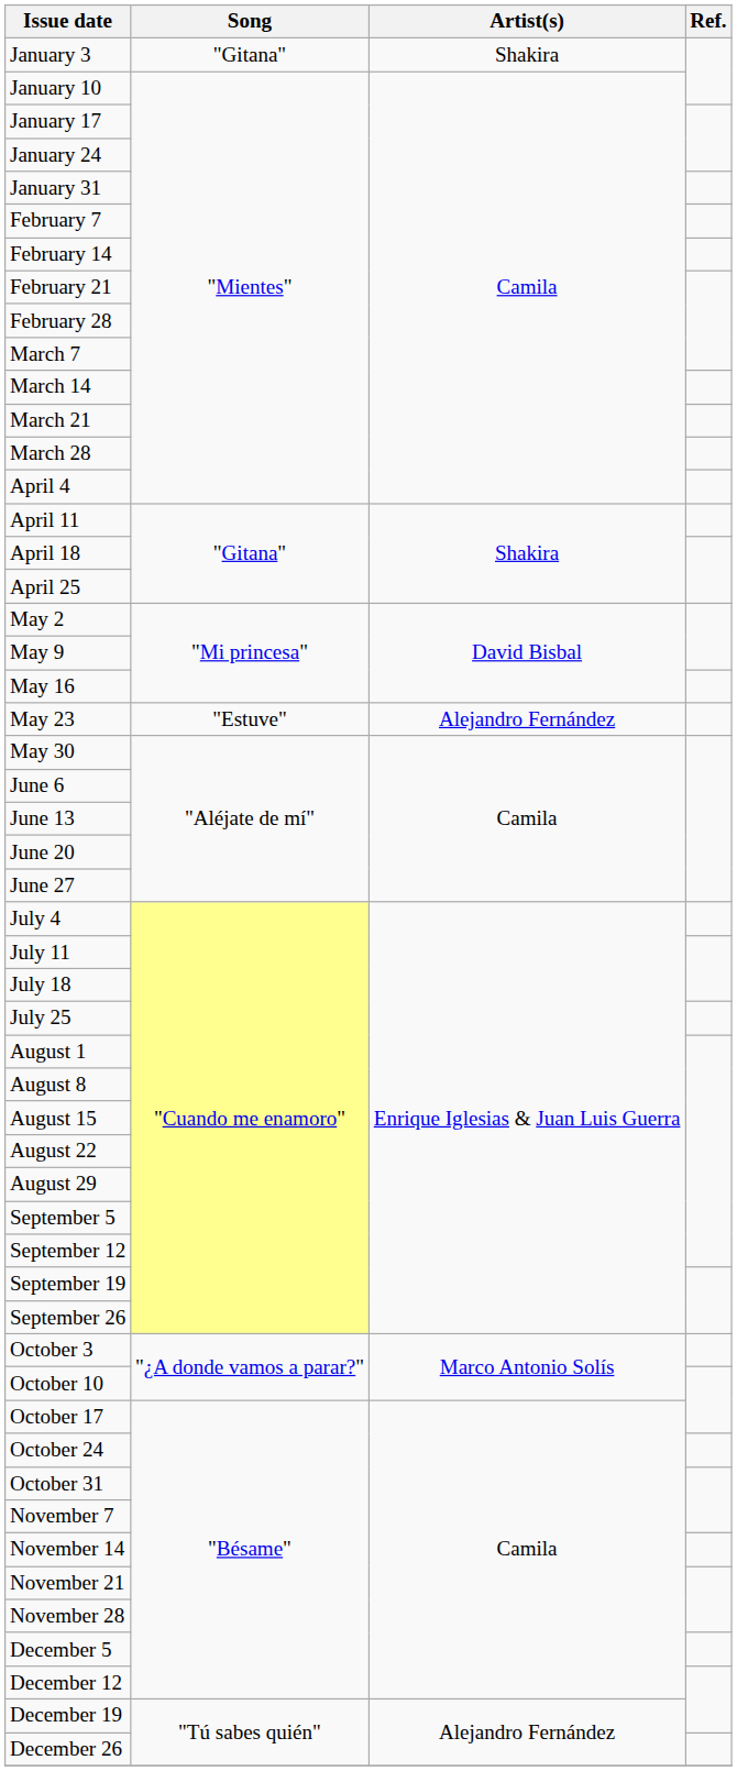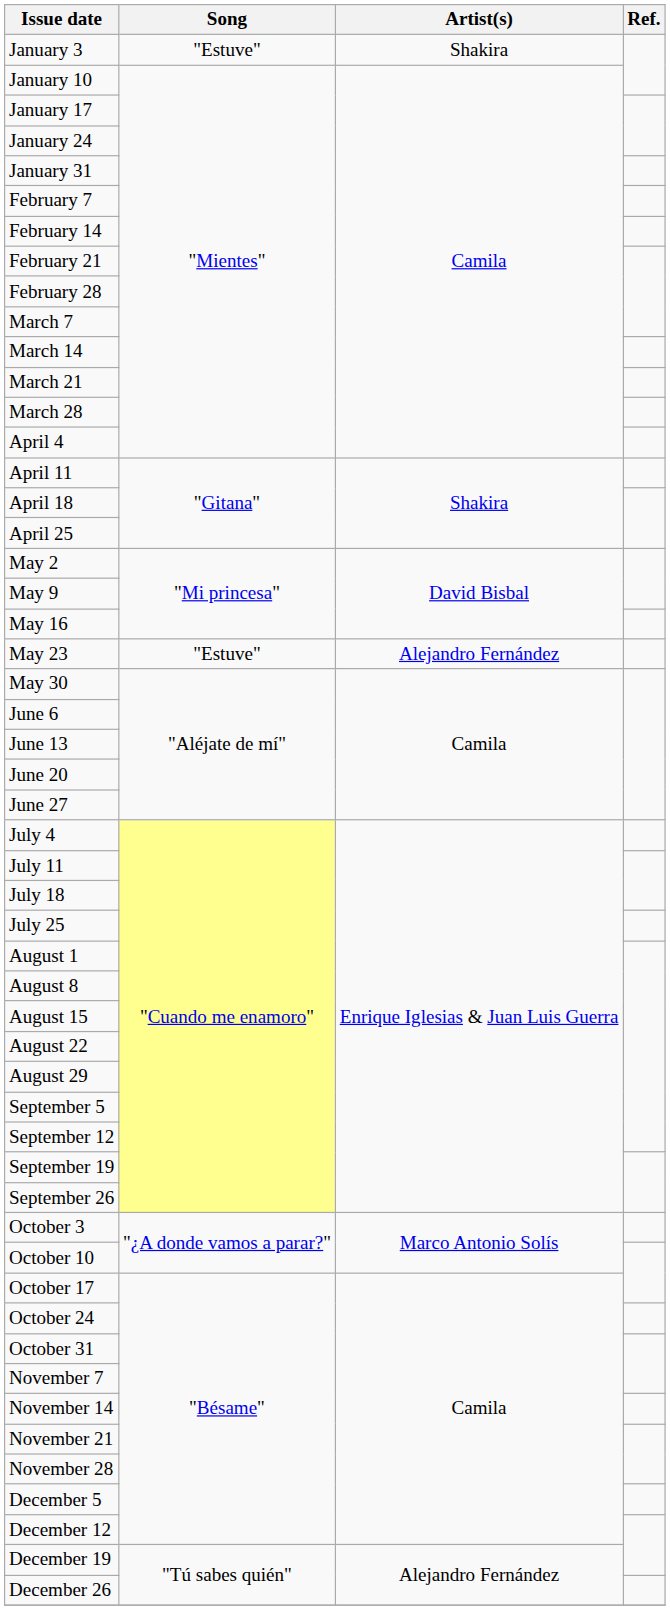 <table class="wikitable">
 <tr>
 <th>Issue date</th>
 <th>Song</th>
 <th>Artist(s)</th>
 <th>Ref.</th>
 </tr>
 <tr>
 <td>January 3</td>
-<td style="text-align: center;">"Gitana"</td>
+<td style="text-align: center;">"Estuve"</td>
 <td style="text-align: center;">Shakira</td>
 <td style="text-align: center;" rowspan="2"></td>
 </tr>
 <tr>
 <td>January 10</td>
 <td style="text-align: center;" rowspan="13">"<a href='#'>Mientes</a>"</td>
 <td style="text-align: center;" rowspan="13"><a href='#'>Camila</a></td>
 </tr>
 <tr>
 <td>January 17</td>
 <td style="text-align: center;" rowspan="2"></td>
 </tr>
 <tr>
 <td>January 24</td>
 </tr>
 <tr>
 <td>January 31</td>
 <td style="text-align: center;" rowspan="1"></td>
 </tr>
 <tr>
 <td>February 7</td>
 <td style="text-align: center;" rowspan="1"></td>
 </tr>
 <tr>
 <td>February 14</td>
 <td style="text-align: center;" rowspan="1"></td>
 </tr>
 <tr>
 <td>February 21</td>
 <td style="text-align: center;" rowspan="3"></td>
 </tr>
 <tr>
 <td>February 28</td>
 </tr>
 <tr>
 <td>March 7</td>
 </tr>
 <tr>
 <td>March 14</td>
 <td style="text-align: center;" rowspan="1"></td>
 </tr>
 <tr>
 <td>March 21</td>
 <td style="text-align: center;" rowspan="1"></td>
 </tr>
 <tr>
 <td>March 28</td>
 <td style="text-align: center;" rowspan="1"></td>
 </tr>
 <tr>
 <td>April 4</td>
 <td style="text-align: center;" rowspan="1"></td>
 </tr>
 <tr>
 <td>April 11</td>
 <td style="text-align: center;" rowspan="3">"<a href='#'>Gitana</a>"</td>
 <td style="text-align: center;" rowspan="3"><a href='#'>Shakira</a></td>
 <td style="text-align: center;" rowspan="1"></td>
 </tr>
 <tr>
 <td>April 18</td>
 <td style="text-align: center;" rowspan="2"></td>
 </tr>
 <tr>
 <td>April 25</td>
 </tr>
 <tr>
 <td>May 2</td>
 <td style="text-align: center;" rowspan="3">"<a href='#'>Mi princesa</a>"</td>
 <td style="text-align: center;" rowspan="3"><a href='#'>David Bisbal</a></td>
 <td style="text-align: center;" rowspan="2"></td>
 </tr>
 <tr>
 <td>May 9</td>
 </tr>
 <tr>
 <td>May 16</td>
 <td style="text-align: center;"></td>
 </tr>
 <tr>
 <td>May 23</td>
 <td style="text-align: center;">"Estuve"</td>
 <td style="text-align: center;"><a href='#'>Alejandro Fernández</a></td>
 <td style="text-align: center;"></td>
 </tr>
 <tr>
 <td>May 30</td>
 <td style="text-align: center;" rowspan="5">"Aléjate de mí"</td>
 <td style="text-align: center;" rowspan="5">Camila</td>
 <td style="text-align: center;" rowspan="5"></td>
 </tr>
 <tr>
 <td>June 6</td>
 </tr>
 <tr>
 <td>June 13</td>
 </tr>
 <tr>
 <td>June 20</td>
 </tr>
 <tr>
 <td>June 27</td>
 </tr>
 <tr>
 <td>July 4</td>
 <td style="text-align: center;" bgcolor=#FFFF90 rowspan="13">"<a href='#'>Cuando me enamoro</a>"</td>
 <td style="text-align: center;" rowspan="13"><a href='#'>Enrique Iglesias</a> & <a href='#'>Juan Luis Guerra</a></td>
 <td style="text-align: center;"></td>
 </tr>
 <tr>
 <td>July 11</td>
 <td style="text-align: center;" rowspan="2"></td>
 </tr>
 <tr>
 <td>July 18</td>
 </tr>
 <tr>
 <td>July 25</td>
 <td style="text-align: center;"></td>
 </tr>
 <tr>
 <td>August 1</td>
 <td style="text-align: center;" rowspan="7"></td>
 </tr>
 <tr>
 <td>August 8</td>
 </tr>
 <tr>
 <td>August 15</td>
 </tr>
 <tr>
 <td>August 22</td>
 </tr>
 <tr>
 <td>August 29</td>
 </tr>
 <tr>
 <td>September 5</td>
 </tr>
 <tr>
 <td>September 12</td>
 </tr>
 <tr>
 <td>September 19</td>
 <td style="text-align: center;" rowspan="2"></td>
 </tr>
 <tr>
 <td>September 26</td>
 </tr>
 <tr>
 <td>October 3</td>
 <td style="text-align: center;" rowspan="2">"<a href='#'>¿A donde vamos a parar?</a>"</td>
 <td style="text-align: center;" rowspan="2"><a href='#'>Marco Antonio Solís</a></td>
 <td style="text-align: center;"></td>
 </tr>
 <tr>
 <td>October 10</td>
 <td style="text-align: center;" rowspan="2"></td>
 </tr>
 <tr>
 <td>October 17</td>
 <td style="text-align: center;" rowspan="9">"<a href='#'>Bésame</a>"</td>
 <td style="text-align: center;" rowspan="9">Camila</td>
 </tr>
 <tr>
 <td>October 24</td>
 <td style="text-align: center;"></td>
 </tr>
 <tr>
 <td>October 31</td>
 <td style="text-align: center;" rowspan="2"></td>
 </tr>
 <tr>
 <td>November 7</td>
 </tr>
 <tr>
 <td>November 14</td>
 <td style="text-align: center;"></td>
 </tr>
 <tr>
 <td>November 21</td>
 <td style="text-align: center;" rowspan="2"></td>
 </tr>
 <tr>
 <td>November 28</td>
 </tr>
 <tr>
 <td>December 5</td>
 <td style="text-align: center;"></td>
 </tr>
 <tr>
 <td>December 12</td>
 <td style="text-align: center;" rowspan="2"></td>
 </tr>
 <tr>
 <td>December 19</td>
 <td style="text-align: center;" rowspan="2">"Tú sabes quién"</td>
 <td style="text-align: center;" rowspan="2">Alejandro Fernández</td>
 </tr>
 <tr>
 <td>December 26</td>
 <td style="text-align: center;"></td>
 </tr>
 <tr>
 </tr>
 </table>
